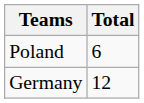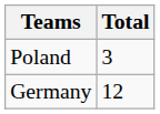 <table class="wikitable">
 <tr>
 <th>Teams</th>
 <th>Total</th>
 </tr>
 <tr>
 <td>Poland</td>
-<td>6</td>
+<td>3</td>
 </tr>
 <tr>
 <td>Germany</td>
 <td>12</td>
 </tr>
 </table>
